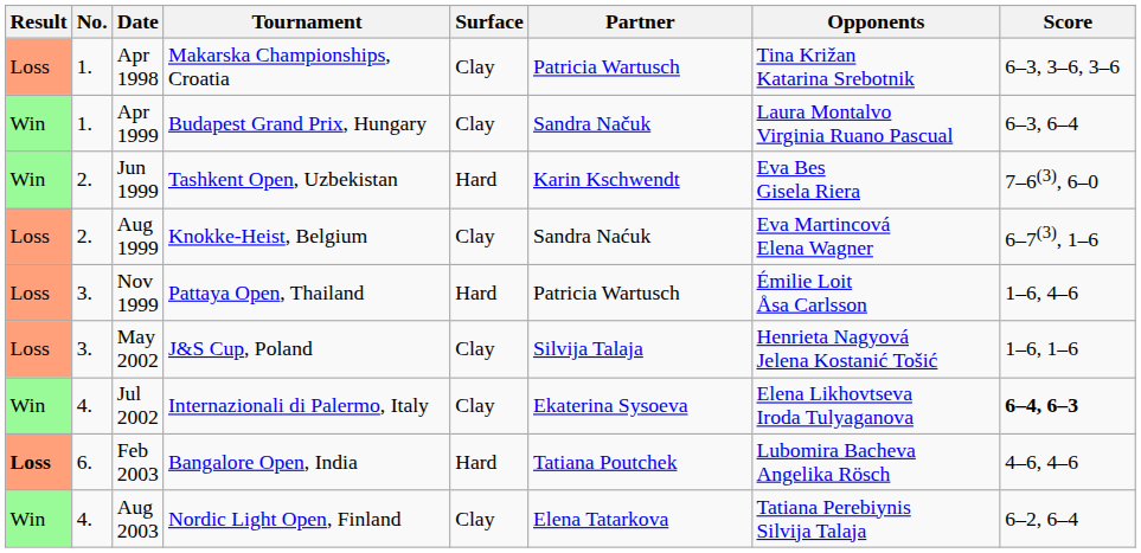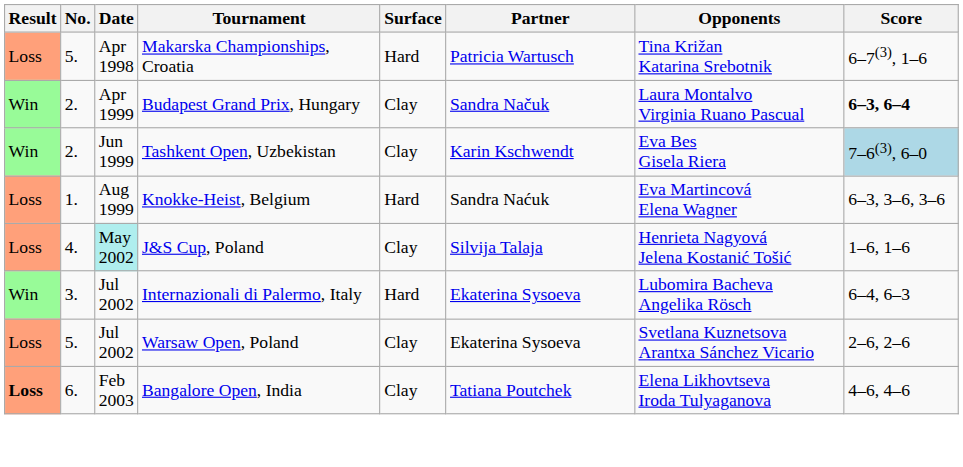 <table class="sortable wikitable">
 <tr>
 <th>Result</th>
 <th>No.</th>
 <th>Date</th>
 <th width=220>Tournament</th>
 <th>Surface</th>
 <th width=170>Partner</th>
 <th width=190>Opponents</th>
 <th width=100 class-"unsortable">Score</th>
 </tr>
 <tr>
 <td style="background:#ffa07a;">Loss</td>
-<td>1.</td>
+<td>5.</td>
 <td>Apr 1998</td>
 <td><a href='#'>Makarska Championships</a>, Croatia</td>
-<td>Clay</td>
+<td>Hard</td>
 <td> <a href='#'>Patricia Wartusch</a></td>
 <td> <a href='#'>Tina Križan</a> <br>  <a href='#'>Katarina Srebotnik</a></td>
-<td>6–3, 3–6, 3–6</td>
+<td>6–7<sup>(3)</sup>, 1–6</td>
 </tr>
 <tr>
 <td style="background:#98fb98;">Win</td>
-<td>1.</td>
+<td>2.</td>
 <td>Apr 1999</td>
 <td><a href='#'>Budapest Grand Prix</a>, Hungary</td>
 <td>Clay</td>
 <td> <a href='#'>Sandra Načuk</a></td>
 <td> <a href='#'>Laura Montalvo</a> <br>  <a href='#'>Virginia Ruano Pascual</a></td>
-<td>6–3, 6–4</td>
+<td><strong>6–3, 6–4</strong></td>
 </tr>
 <tr>
 <td style="background:#98fb98;">Win</td>
 <td>2.</td>
 <td>Jun 1999</td>
 <td><a href='#'>Tashkent Open</a>, Uzbekistan</td>
-<td>Hard</td>
+<td>Clay</td>
 <td> <a href='#'>Karin Kschwendt</a></td>
 <td> <a href='#'>Eva Bes</a> <br>  <a href='#'>Gisela Riera</a></td>
-<td>7–6<sup>(3)</sup>, 6–0</td>
+<td style="background: lightblue;">7–6<sup>(3)</sup>, 6–0</td>
 </tr>
 <tr>
 <td style="background:#ffa07a;">Loss</td>
-<td>2.</td>
+<td>1.</td>
 <td>Aug 1999</td>
 <td><a href='#'>Knokke-Heist</a>, Belgium</td>
-<td>Clay</td>
+<td>Hard</td>
 <td> Sandra Naćuk</td>
 <td> <a href='#'>Eva Martincová</a> <br>  <a href='#'>Elena Wagner</a></td>
-<td>6–7<sup>(3)</sup>, 1–6</td>
+<td>6–3, 3–6, 3–6</td>
 </tr>
 <tr>
 <td style="background:#ffa07a;">Loss</td>
-<td>3.</td>
-<td>Nov 1999</td>
-<td><a href='#'>Pattaya Open</a>, Thailand</td>
-<td>Hard</td>
-<td> Patricia Wartusch</td>
-<td> <a href='#'>Émilie Loit</a> <br>  <a href='#'>Åsa Carlsson</a></td>
-<td>1–6, 4–6</td>
-</tr>
-<tr>
-<td style="background:#ffa07a;">Loss</td>
-<td>3.</td>
-<td>May 2002</td>
+<td>4.</td>
+<td style="background: paleturquoise;">May 2002</td>
 <td><a href='#'>J&S Cup</a>, Poland</td>
 <td>Clay</td>
 <td> <a href='#'>Silvija Talaja</a></td>
 <td> <a href='#'>Henrieta Nagyová</a> <br>  <a href='#'>Jelena Kostanić Tošić</a></td>
 <td>1–6, 1–6</td>
 </tr>
 <tr>
 <td style="background:#98fb98;">Win</td>
-<td>4.</td>
+<td>3.</td>
 <td>Jul 2002</td>
 <td><a href='#'>Internazionali di Palermo</a>, Italy</td>
+<td>Hard</td>
+<td> <a href='#'>Ekaterina Sysoeva</a></td>
+<td> <a href='#'>Lubomira Bacheva</a> <br>  <a href='#'>Angelika Rösch</a></td>
+<td>6–4, 6–3</td>
+</tr>
+<tr>
+<td style="background:#ffa07a;">Loss</td>
+<td>5.</td>
+<td>Jul 2002</td>
+<td><a href='#'>Warsaw Open</a>, Poland</td>
 <td>Clay</td>
-<td> <a href='#'>Ekaterina Sysoeva</a></td>
-<td> <a href='#'>Elena Likhovtseva</a> <br>  <a href='#'>Iroda Tulyaganova</a></td>
-<td><strong>6–4, 6–3</strong></td>
+<td> Ekaterina Sysoeva</td>
+<td> <a href='#'>Svetlana Kuznetsova</a> <br>  <a href='#'>Arantxa Sánchez Vicario</a></td>
+<td>2–6, 2–6</td>
 </tr>
 <tr>
 <td style="background:#ffa07a;"><strong>Loss</strong></td>
 <td>6.</td>
 <td>Feb 2003</td>
 <td><a href='#'>Bangalore Open</a>, India</td>
-<td>Hard</td>
+<td>Clay</td>
 <td> <a href='#'>Tatiana Poutchek</a></td>
-<td> <a href='#'>Lubomira Bacheva</a> <br>  <a href='#'>Angelika Rösch</a></td>
+<td> <a href='#'>Elena Likhovtseva</a> <br>  <a href='#'>Iroda Tulyaganova</a></td>
 <td>4–6, 4–6</td>
 </tr>
-<tr>
-<td style="background:#98fb98;">Win</td>
-<td>4.</td>
-<td>Aug 2003</td>
-<td><a href='#'>Nordic Light Open</a>, Finland</td>
-<td>Clay</td>
-<td> <a href='#'>Elena Tatarkova</a></td>
-<td> <a href='#'>Tatiana Perebiynis</a> <br>  <a href='#'>Silvija Talaja</a></td>
-<td>6–2, 6–4</td>
-</tr>
 </table>
